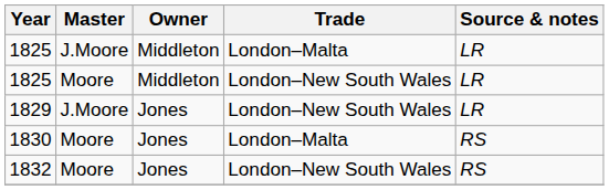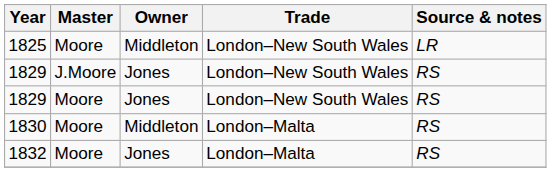 <table class="wikitable">
 <tr>
 <th>Year</th>
 <th>Master</th>
 <th>Owner</th>
 <th>Trade</th>
 <th>Source & notes</th>
-</tr>
-<tr>
-<td>1825</td>
-<td>J.Moore</td>
-<td>Middleton</td>
-<td>London–Malta</td>
-<td><em>LR</em></td>
 </tr>
 <tr>
 <td>1825</td>
 <td>Moore</td>
 <td>Middleton</td>
 <td>London–New South Wales</td>
 <td><em>LR</em></td>
 </tr>
 <tr>
 <td>1829</td>
 <td>J.Moore</td>
 <td>Jones</td>
 <td>London–New South Wales</td>
-<td><em>LR</em></td>
+<td><em>RS</em></td>
+</tr>
+<tr>
+<td>1829</td>
+<td>Moore</td>
+<td>Jones</td>
+<td>London–New South Wales</td>
+<td><em>RS</em></td>
 </tr>
 <tr>
 <td>1830</td>
 <td>Moore</td>
-<td>Jones</td>
+<td>Middleton</td>
 <td>London–Malta</td>
 <td><em>RS</em></td>
 </tr>
 <tr>
 <td>1832</td>
 <td>Moore</td>
 <td>Jones</td>
-<td>London–New South Wales</td>
+<td>London–Malta</td>
 <td><em>RS</em></td>
 </tr>
 <tr>
 </tr>
 </table>
